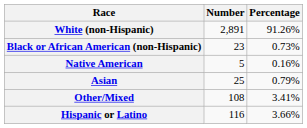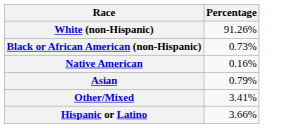 <table class="wikitable" style="text-align:right">
 <tr>
 <th scope="col">Race</th>
-<th scope="col">Number</th>
 <th scope="col">Percentage</th>
 </tr>
 <tr>
 <th scope="row"><a href='#'>White</a> (non-Hispanic)</th>
-<td>2,891</td>
 <td>91.26%</td>
 </tr>
 <tr>
 <th scope="row"><a href='#'>Black or African American</a> (non-Hispanic)</th>
-<td>23</td>
 <td>0.73%</td>
 </tr>
 <tr>
 <th scope="row"><a href='#'>Native American</a></th>
-<td>5</td>
 <td>0.16%</td>
 </tr>
 <tr>
 <th scope="row"><a href='#'>Asian</a></th>
-<td>25</td>
 <td>0.79%</td>
 </tr>
 <tr>
 <th scope="row"><a href='#'>Other/Mixed</a></th>
-<td>108</td>
 <td>3.41%</td>
 </tr>
 <tr>
 <th scope="row"><a href='#'>Hispanic</a> or <a href='#'>Latino</a></th>
-<td>116</td>
 <td>3.66%</td>
 </tr>
 </table>
